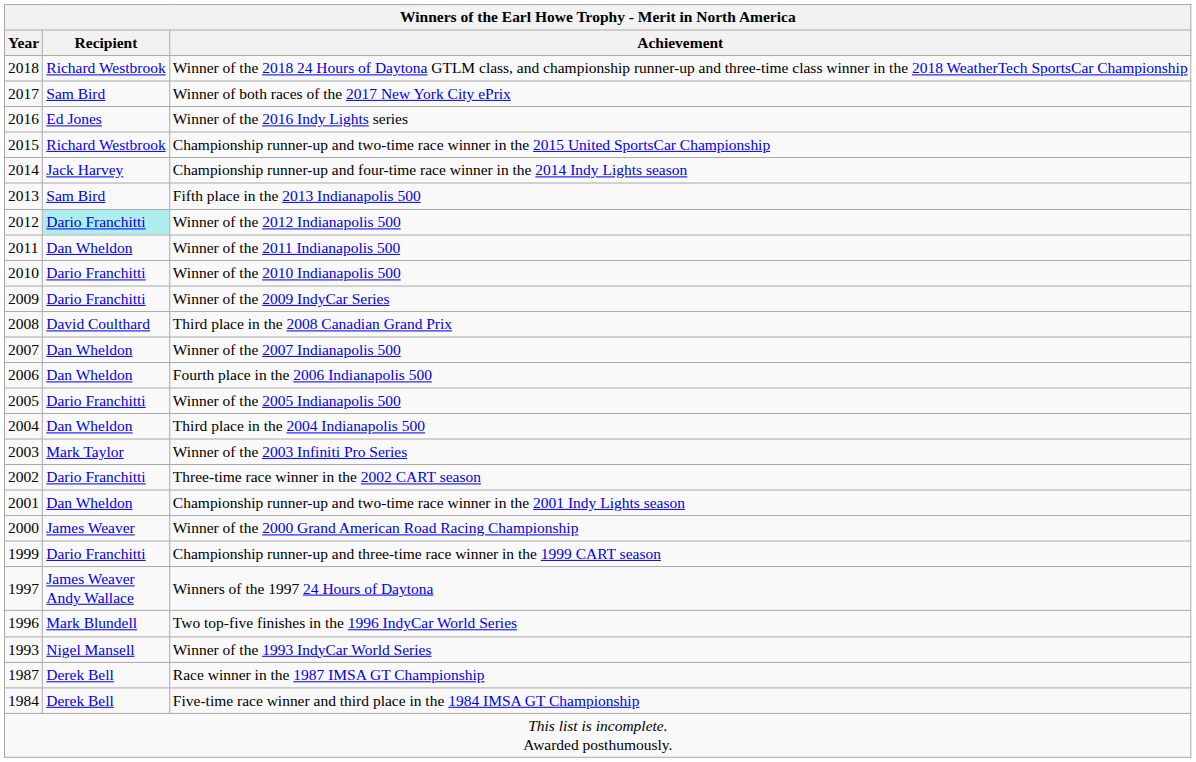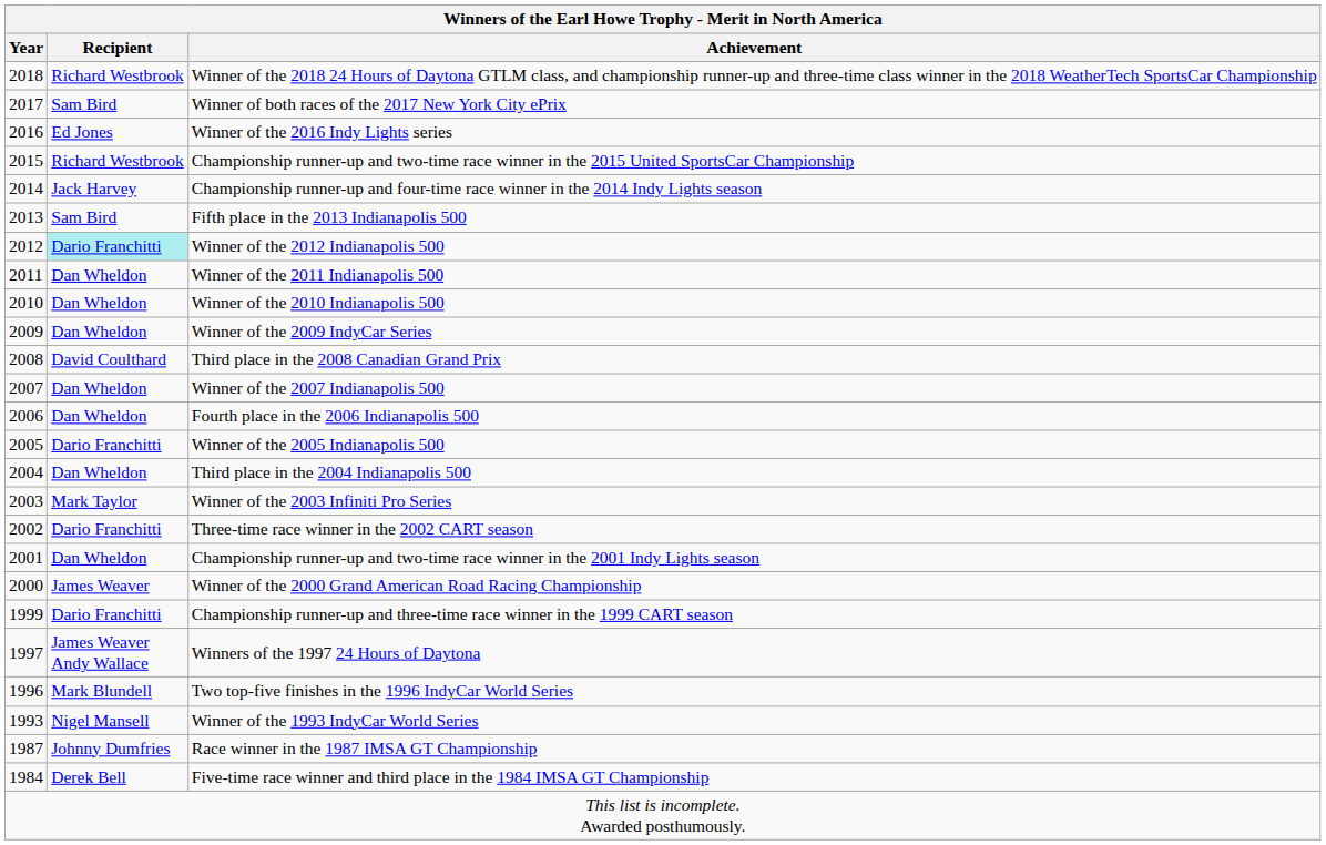 <table class="wikitable collapsible collapsed" style="text-align:left; font-size:95%">
 <tr>
 <th colspan="3">Winners of the Earl Howe Trophy - Merit in North America</th>
 </tr>
 <tr>
 <th>Year</th>
 <th>Recipient</th>
 <th>Achievement</th>
 </tr>
 <tr>
 <td>2018</td>
 <td> <a href='#'>Richard Westbrook</a></td>
 <td>Winner of the <a href='#'>2018 24 Hours of Daytona</a> GTLM class, and championship runner-up and three-time class winner in the <a href='#'>2018 WeatherTech SportsCar Championship</a></td>
 </tr>
 <tr>
 <td>2017</td>
 <td> <a href='#'>Sam Bird</a></td>
 <td>Winner of both races of the <a href='#'>2017 New York City ePrix</a></td>
 </tr>
 <tr>
 <td>2016</td>
 <td> <a href='#'>Ed Jones</a></td>
 <td>Winner of the <a href='#'>2016 Indy Lights</a> series</td>
 </tr>
 <tr>
 <td>2015</td>
 <td> <a href='#'>Richard Westbrook</a></td>
 <td>Championship runner-up and two-time race winner in the <a href='#'>2015 United SportsCar Championship</a></td>
 </tr>
 <tr>
 <td>2014</td>
 <td> <a href='#'>Jack Harvey</a></td>
 <td>Championship runner-up and four-time race winner in the <a href='#'>2014 Indy Lights season</a></td>
 </tr>
 <tr>
 <td>2013</td>
 <td> <a href='#'>Sam Bird</a></td>
 <td>Fifth place in the <a href='#'>2013 Indianapolis 500</a></td>
 </tr>
 <tr>
 <td>2012</td>
 <td style="background: paleturquoise;"> <a href='#'>Dario Franchitti</a></td>
 <td>Winner of the <a href='#'>2012 Indianapolis 500</a></td>
 </tr>
 <tr>
 <td>2011</td>
 <td> <a href='#'>Dan Wheldon</a></td>
 <td>Winner of the <a href='#'>2011 Indianapolis 500</a></td>
 </tr>
 <tr>
 <td>2010</td>
-<td> <a href='#'>Dario Franchitti</a></td>
+<td> <a href='#'>Dan Wheldon</a></td>
 <td>Winner of the <a href='#'>2010 Indianapolis 500</a></td>
 </tr>
 <tr>
 <td>2009</td>
-<td> <a href='#'>Dario Franchitti</a></td>
+<td> <a href='#'>Dan Wheldon</a></td>
 <td>Winner of the <a href='#'>2009 IndyCar Series</a></td>
 </tr>
 <tr>
 <td>2008</td>
 <td> <a href='#'>David Coulthard</a></td>
 <td>Third place in the <a href='#'>2008 Canadian Grand Prix</a></td>
 </tr>
 <tr>
 <td>2007</td>
 <td> <a href='#'>Dan Wheldon</a></td>
 <td>Winner of the <a href='#'>2007 Indianapolis 500</a></td>
 </tr>
 <tr>
 <td>2006</td>
 <td> <a href='#'>Dan Wheldon</a></td>
 <td>Fourth place in the <a href='#'>2006 Indianapolis 500</a></td>
 </tr>
 <tr>
 <td>2005</td>
 <td> <a href='#'>Dario Franchitti</a></td>
 <td>Winner of the <a href='#'>2005 Indianapolis 500</a></td>
 </tr>
 <tr>
 <td>2004</td>
 <td> <a href='#'>Dan Wheldon</a></td>
 <td>Third place in the <a href='#'>2004 Indianapolis 500</a></td>
 </tr>
 <tr>
 <td>2003</td>
 <td> <a href='#'>Mark Taylor</a></td>
 <td>Winner of the <a href='#'>2003 Infiniti Pro Series</a></td>
 </tr>
 <tr>
 <td>2002</td>
 <td> <a href='#'>Dario Franchitti</a></td>
 <td>Three-time race winner in the <a href='#'>2002 CART season</a></td>
 </tr>
 <tr>
 <td>2001</td>
 <td> <a href='#'>Dan Wheldon</a></td>
 <td>Championship runner-up and two-time race winner in the <a href='#'>2001 Indy Lights season</a></td>
 </tr>
 <tr>
 <td>2000</td>
 <td> <a href='#'>James Weaver</a></td>
 <td>Winner of the <a href='#'>2000 Grand American Road Racing Championship</a></td>
 </tr>
 <tr>
 <td>1999</td>
 <td> <a href='#'>Dario Franchitti</a></td>
 <td>Championship runner-up and three-time race winner in the <a href='#'>1999 CART season</a></td>
 </tr>
 <tr>
 <td>1997</td>
 <td> <a href='#'>James Weaver</a><br> <a href='#'>Andy Wallace</a></td>
 <td>Winners of the 1997 <a href='#'>24 Hours of Daytona</a></td>
 </tr>
 <tr>
 <td>1996</td>
 <td> <a href='#'>Mark Blundell</a></td>
 <td>Two top-five finishes in the <a href='#'>1996 IndyCar World Series</a></td>
 </tr>
 <tr>
 <td>1993</td>
 <td> <a href='#'>Nigel Mansell</a></td>
 <td>Winner of the <a href='#'>1993 IndyCar World Series</a></td>
 </tr>
 <tr>
 <td>1987</td>
-<td> <a href='#'>Derek Bell</a></td>
+<td> <a href='#'>Johnny Dumfries</a></td>
 <td>Race winner in the <a href='#'>1987 IMSA GT Championship</a></td>
 </tr>
 <tr>
 <td>1984</td>
 <td> <a href='#'>Derek Bell</a></td>
 <td>Five-time race winner and third place in the <a href='#'>1984 IMSA GT Championship</a></td>
 </tr>
 <tr>
 <td colspan="3" style="text-align:center"><em>This list is incomplete.</em><br> Awarded posthumously.</td>
 </tr>
 </table>
